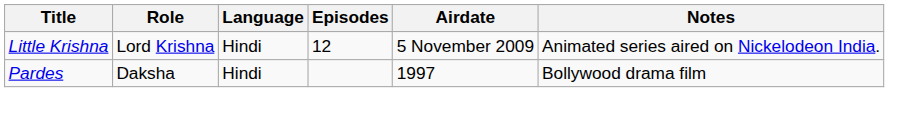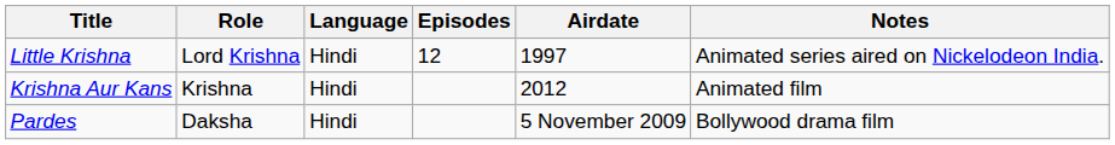 <table class="wikitable">
 <tr>
 <th>Title</th>
 <th>Role</th>
 <th>Language</th>
 <th>Episodes</th>
 <th>Airdate</th>
 <th>Notes</th>
 </tr>
 <tr>
 <td><em><a href='#'>Little Krishna</a></em></td>
 <td>Lord <a href='#'>Krishna</a></td>
 <td>Hindi</td>
 <td>12</td>
-<td>5 November 2009</td>
+<td>1997</td>
 <td>Animated series aired on <a href='#'>Nickelodeon India</a>.</td>
+</tr>
+<tr>
+<td><em><a href='#'>Krishna Aur Kans</a></em></td>
+<td>Krishna</td>
+<td>Hindi</td>
+<td></td>
+<td>2012</td>
+<td>Animated film</td>
 </tr>
 <tr>
 <td><a href='#'><em>Pardes</em></a></td>
 <td>Daksha</td>
 <td>Hindi</td>
 <td></td>
-<td>1997</td>
+<td>5 November 2009</td>
 <td>Bollywood drama film</td>
 </tr>
 </table>
